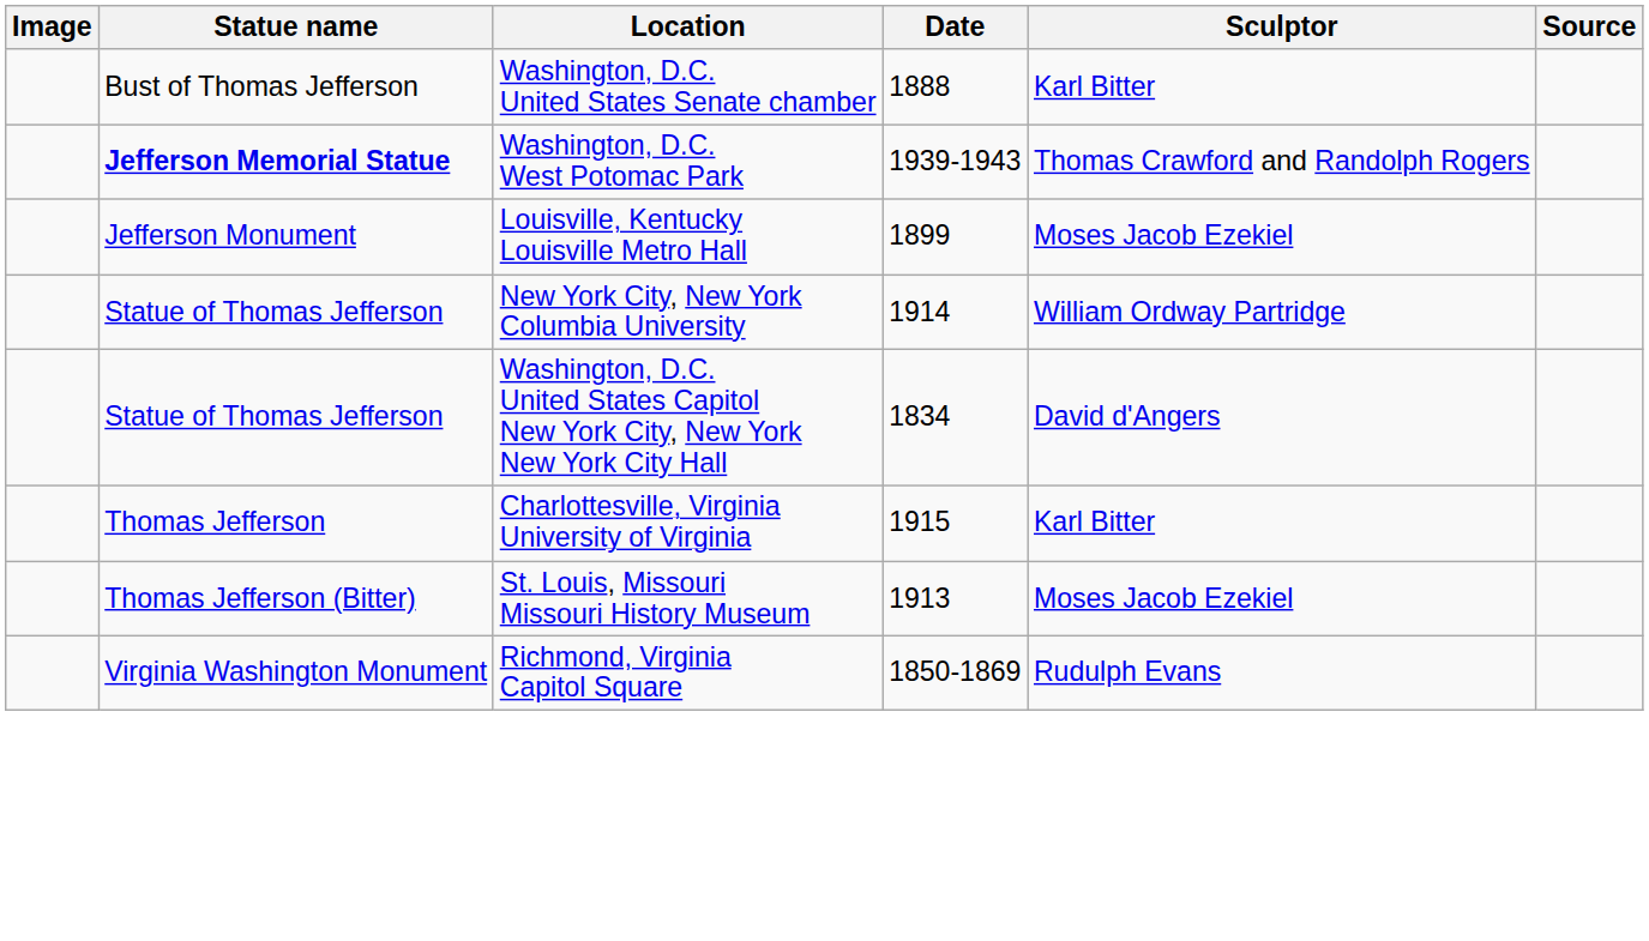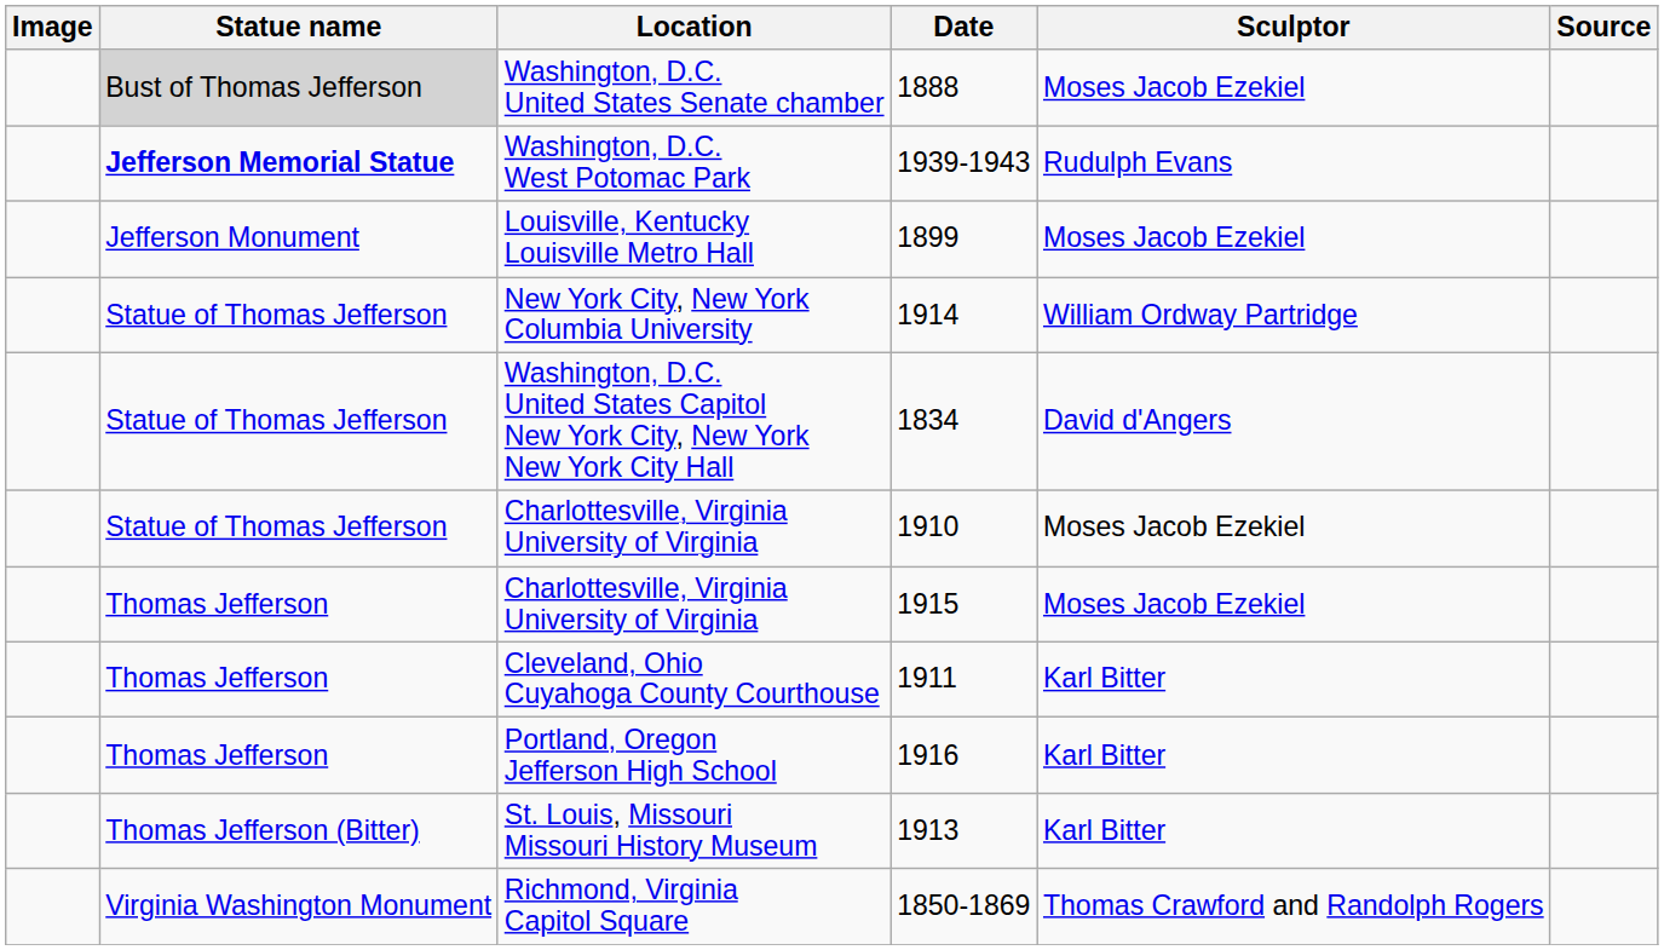 <table class="wikitable sortable">
 <tr>
 <th scope="col" class="unsortable">Image</th>
 <th scope="col">Statue name</th>
 <th scope="col">Location</th>
 <th scope="col">Date</th>
 <th scope="col">Sculptor</th>
 <th scope="col" class="unsortable">Source</th>
 </tr>
 <tr>
 <td></td>
-<td>Bust of Thomas Jefferson</td>
+<td style="background: lightgrey;">Bust of Thomas Jefferson</td>
 <td><a href='#'>Washington, D.C.</a><br><a href='#'>United States Senate chamber</a></td>
 <td>1888</td>
-<td><a href='#'>Karl Bitter</a></td>
+<td><a href='#'>Moses Jacob Ezekiel</a></td>
 <td></td>
 </tr>
 <tr>
 <td></td>
 <td><strong><a href='#'>Jefferson Memorial Statue</a></strong></td>
 <td><a href='#'>Washington, D.C.</a><br><a href='#'>West Potomac Park</a></td>
 <td>1939-1943</td>
-<td><a href='#'>Thomas Crawford</a> and <a href='#'>Randolph Rogers</a></td>
+<td><a href='#'>Rudulph Evans</a></td>
 <td></td>
 </tr>
 <tr>
 <td></td>
 <td><a href='#'>Jefferson Monument</a></td>
 <td><a href='#'>Louisville, Kentucky</a><br><a href='#'>Louisville Metro Hall</a></td>
 <td>1899</td>
 <td><a href='#'>Moses Jacob Ezekiel</a></td>
 <td></td>
 </tr>
 <tr>
 <td></td>
 <td><a href='#'>Statue of Thomas Jefferson</a></td>
 <td><a href='#'>New York City</a>, <a href='#'>New York</a><br><a href='#'>Columbia University</a></td>
 <td>1914</td>
 <td><a href='#'>William Ordway Partridge</a></td>
 <td></td>
 </tr>
 <tr>
 <td></td>
 <td><a href='#'>Statue of Thomas Jefferson</a></td>
 <td><a href='#'>Washington, D.C.</a><br><a href='#'>United States Capitol</a><br><a href='#'>New York City</a>, <a href='#'>New York</a><br><a href='#'>New York City Hall</a></td>
 <td>1834</td>
 <td><a href='#'>David d'Angers</a></td>
 <td></td>
 </tr>
 <tr>
 <td></td>
+<td><a href='#'>Statue of Thomas Jefferson</a></td>
+<td><a href='#'>Charlottesville, Virginia</a><br><a href='#'>University of Virginia</a></td>
+<td>1910</td>
+<td>Moses Jacob Ezekiel</td>
+<td></td>
+</tr>
+<tr>
+<td></td>
 <td><a href='#'>Thomas Jefferson</a></td>
 <td><a href='#'>Charlottesville, Virginia</a><br><a href='#'>University of Virginia</a></td>
 <td>1915</td>
+<td><a href='#'>Moses Jacob Ezekiel</a></td>
+<td></td>
+</tr>
+<tr>
+<td></td>
+<td><a href='#'>Thomas Jefferson</a></td>
+<td><a href='#'>Cleveland, Ohio</a><br><a href='#'>Cuyahoga County Courthouse</a></td>
+<td>1911</td>
+<td><a href='#'>Karl Bitter</a></td>
+<td></td>
+</tr>
+<tr>
+<td></td>
+<td><a href='#'>Thomas Jefferson</a></td>
+<td><a href='#'>Portland, Oregon</a><br><a href='#'>Jefferson High School</a></td>
+<td>1916</td>
 <td><a href='#'>Karl Bitter</a></td>
 <td></td>
 </tr>
 <tr>
 <td></td>
 <td><a href='#'>Thomas Jefferson (Bitter)</a></td>
 <td><a href='#'>St. Louis</a>, <a href='#'>Missouri</a><br><a href='#'>Missouri History Museum</a></td>
 <td>1913</td>
-<td><a href='#'>Moses Jacob Ezekiel</a></td>
+<td><a href='#'>Karl Bitter</a></td>
 <td></td>
 </tr>
 <tr>
 <td></td>
 <td><a href='#'>Virginia Washington Monument</a></td>
 <td><a href='#'>Richmond, Virginia</a><br><a href='#'>Capitol Square</a></td>
 <td>1850-1869</td>
-<td><a href='#'>Rudulph Evans</a></td>
+<td><a href='#'>Thomas Crawford</a> and <a href='#'>Randolph Rogers</a></td>
 <td></td>
 </tr>
 </table>
